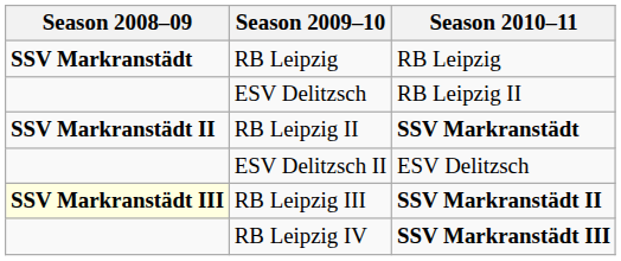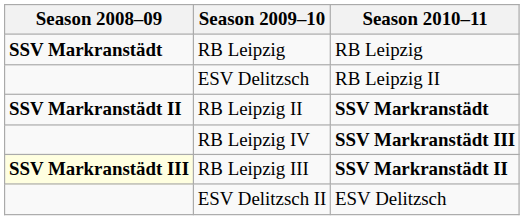 <table class="wikitable floatleft" style="text-align:left;">
 <tr>
 <th>Season 2008–09</th>
 <th>Season 2009–10</th>
 <th>Season 2010–11</th>
 </tr>
 <tr>
 <td><strong>SSV Markranstädt</strong></td>
 <td>RB Leipzig</td>
 <td>RB Leipzig</td>
 </tr>
 <tr>
 <td></td>
 <td>ESV Delitzsch</td>
 <td>RB Leipzig II</td>
 </tr>
 <tr>
 <td><strong>SSV Markranstädt II</strong></td>
 <td>RB Leipzig II</td>
 <td><strong>SSV Markranstädt</strong></td>
 </tr>
 <tr>
 <td></td>
-<td>ESV Delitzsch II</td>
-<td>ESV Delitzsch</td>
+<td>RB Leipzig IV</td>
+<td><strong>SSV Markranstädt III</strong></td>
 </tr>
 <tr>
 <td style="background: lightyellow;"><strong>SSV Markranstädt III</strong></td>
 <td>RB Leipzig III</td>
 <td><strong>SSV Markranstädt II</strong></td>
 </tr>
 <tr>
 <td></td>
-<td>RB Leipzig IV</td>
-<td><strong>SSV Markranstädt III</strong></td>
+<td>ESV Delitzsch II</td>
+<td>ESV Delitzsch</td>
 </tr>
 </table>
